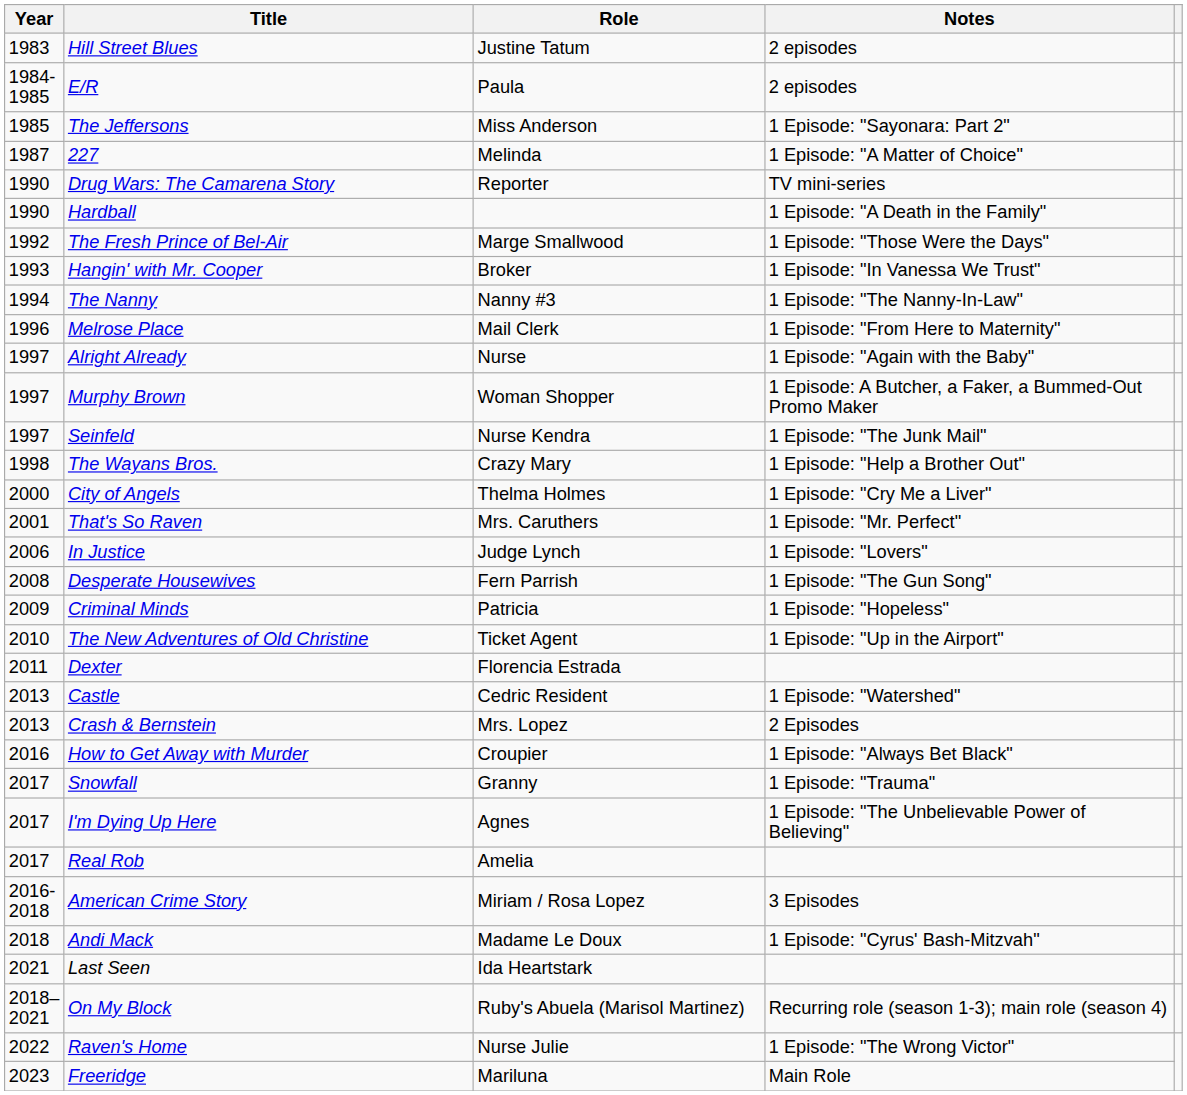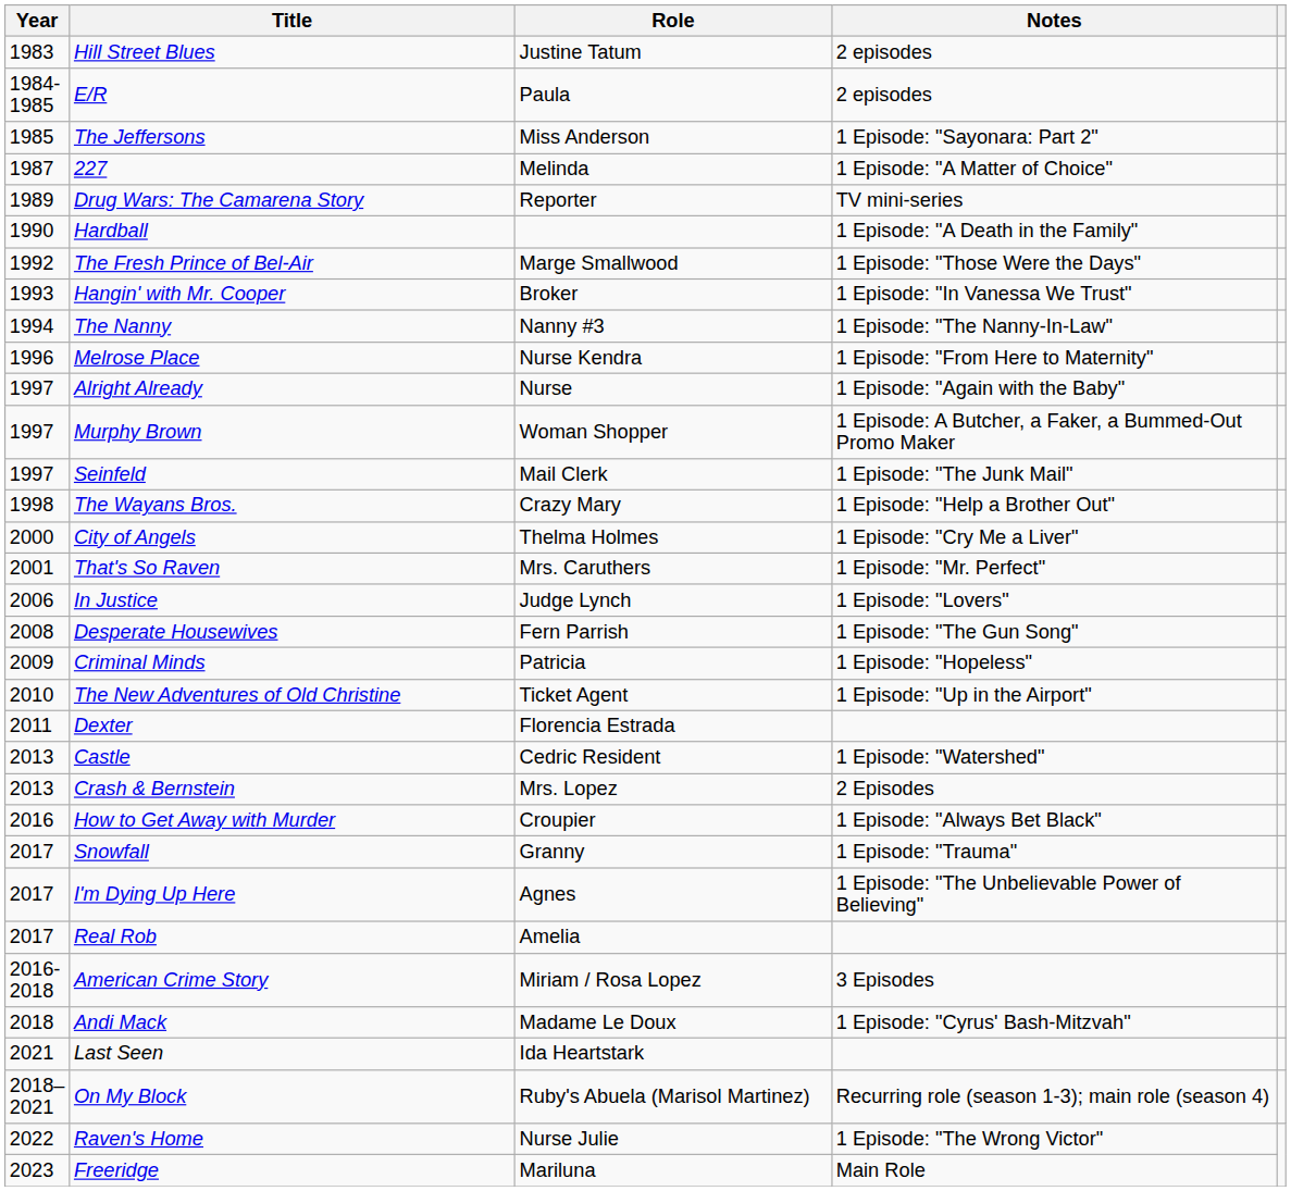 <table class="wikitable sortable">
 <tr>
 <th scope="col" style="width:1em;">Year</th>
 <th scope="col" style="width:22em;">Title</th>
 <th scope="col" style="width:15.5em;">Role</th>
 <th scope="col" style="width:22em;">Notes</th>
 <th scope="col" class="unsortable"></th>
 </tr>
 <tr>
 <td>1983</td>
 <td><em><a href='#'>Hill Street Blues</a></em></td>
 <td>Justine Tatum</td>
 <td>2 episodes</td>
 <td></td>
 </tr>
 <tr>
 <td>1984-1985</td>
 <td><em><a href='#'>E/R</a></em></td>
 <td>Paula</td>
 <td>2 episodes</td>
 <td></td>
 </tr>
 <tr>
 <td>1985</td>
 <td><em><a href='#'>The Jeffersons</a></em></td>
 <td>Miss Anderson</td>
 <td>1 Episode: "Sayonara: Part 2"</td>
 <td></td>
 </tr>
 <tr>
 <td>1987</td>
 <td><em><a href='#'>227</a></em></td>
 <td>Melinda</td>
 <td>1 Episode: "A Matter of Choice"</td>
 <td></td>
 </tr>
 <tr>
-<td>1990</td>
+<td>1989</td>
 <td><em><a href='#'>Drug Wars: The Camarena Story</a></em></td>
 <td>Reporter</td>
 <td>TV mini-series</td>
 <td></td>
 </tr>
 <tr>
 <td>1990</td>
 <td><em><a href='#'>Hardball</a></em></td>
 <td></td>
 <td>1 Episode: "A Death in the Family"</td>
 <td></td>
 </tr>
 <tr>
 <td>1992</td>
 <td><em><a href='#'>The Fresh Prince of Bel-Air</a></em></td>
 <td>Marge Smallwood</td>
 <td>1 Episode: "Those Were the Days"</td>
 <td></td>
 </tr>
 <tr>
 <td>1993</td>
 <td><em><a href='#'>Hangin' with Mr. Cooper</a></em></td>
 <td>Broker</td>
 <td>1 Episode: "In Vanessa We Trust"</td>
 <td></td>
 </tr>
 <tr>
 <td>1994</td>
 <td><em><a href='#'>The Nanny</a></em></td>
 <td>Nanny #3</td>
 <td>1 Episode: "The Nanny-In-Law"</td>
 <td></td>
 </tr>
 <tr>
 <td>1996</td>
 <td><em><a href='#'>Melrose Place</a></em></td>
-<td>Mail Clerk</td>
+<td>Nurse Kendra</td>
 <td>1 Episode: "From Here to Maternity"</td>
 <td></td>
 </tr>
 <tr>
 <td>1997</td>
 <td><em><a href='#'>Alright Already</a></em></td>
 <td>Nurse</td>
 <td>1 Episode: "Again with the Baby"</td>
 <td></td>
 </tr>
 <tr>
 <td>1997</td>
 <td><em><a href='#'>Murphy Brown</a></em></td>
 <td>Woman Shopper</td>
 <td>1 Episode: A Butcher, a Faker, a Bummed-Out Promo Maker</td>
 <td></td>
 </tr>
 <tr>
 <td>1997</td>
 <td><em><a href='#'>Seinfeld</a></em></td>
-<td>Nurse Kendra</td>
+<td>Mail Clerk</td>
 <td>1 Episode: "The Junk Mail"</td>
 <td></td>
 </tr>
 <tr>
 <td>1998</td>
 <td><em><a href='#'>The Wayans Bros.</a></em></td>
 <td>Crazy Mary</td>
 <td>1 Episode: "Help a Brother Out"</td>
 <td></td>
 </tr>
 <tr>
 <td>2000</td>
 <td><em><a href='#'>City of Angels</a></em></td>
 <td>Thelma Holmes</td>
 <td>1 Episode: "Cry Me a Liver"</td>
 <td></td>
 </tr>
 <tr>
 <td>2001</td>
 <td><em><a href='#'>That's So Raven</a></em></td>
 <td>Mrs. Caruthers</td>
 <td>1 Episode: "Mr. Perfect"</td>
 <td></td>
 </tr>
 <tr>
 <td>2006</td>
 <td><em><a href='#'>In Justice</a></em></td>
 <td>Judge Lynch</td>
 <td>1 Episode: "Lovers"</td>
 <td></td>
 </tr>
 <tr>
 <td>2008</td>
 <td><em><a href='#'>Desperate Housewives</a></em></td>
 <td>Fern Parrish</td>
 <td>1 Episode: "The Gun Song"</td>
 <td></td>
 </tr>
 <tr>
 <td>2009</td>
 <td><em><a href='#'>Criminal Minds</a></em></td>
 <td>Patricia</td>
 <td>1 Episode: "Hopeless"</td>
 <td></td>
 </tr>
 <tr>
 <td>2010</td>
 <td><em><a href='#'>The New Adventures of Old Christine</a></em></td>
 <td>Ticket Agent</td>
 <td>1 Episode: "Up in the Airport"</td>
 <td></td>
 </tr>
 <tr>
 <td>2011</td>
 <td><em><a href='#'>Dexter</a></em></td>
 <td>Florencia Estrada</td>
 <td></td>
 <td></td>
 </tr>
 <tr>
 <td>2013</td>
 <td><em><a href='#'>Castle</a></em></td>
 <td>Cedric Resident</td>
 <td>1 Episode: "Watershed"</td>
 <td></td>
 </tr>
 <tr>
 <td>2013</td>
 <td><em><a href='#'>Crash & Bernstein</a></em></td>
 <td>Mrs. Lopez</td>
 <td>2 Episodes</td>
 <td></td>
 </tr>
 <tr>
 <td>2016</td>
 <td><em><a href='#'>How to Get Away with Murder</a></em></td>
 <td>Croupier</td>
 <td>1 Episode: "Always Bet Black"</td>
 <td></td>
 </tr>
 <tr>
 <td>2017</td>
 <td><em><a href='#'>Snowfall</a></em></td>
 <td>Granny</td>
 <td>1 Episode: "Trauma"</td>
 <td></td>
 </tr>
 <tr>
 <td>2017</td>
 <td><em><a href='#'>I'm Dying Up Here</a></em></td>
 <td>Agnes</td>
 <td>1 Episode: "The Unbelievable Power of Believing"</td>
 <td></td>
 </tr>
 <tr>
 <td>2017</td>
 <td><em><a href='#'>Real Rob</a></em></td>
 <td>Amelia</td>
 <td></td>
 <td></td>
 </tr>
 <tr>
 <td>2016-2018</td>
 <td><em><a href='#'>American Crime Story</a></em></td>
 <td>Miriam / Rosa Lopez</td>
 <td>3 Episodes</td>
 <td></td>
 </tr>
 <tr>
 <td>2018</td>
 <td><em><a href='#'>Andi Mack</a></em></td>
 <td>Madame Le Doux</td>
 <td>1 Episode: "Cyrus' Bash-Mitzvah"</td>
 <td></td>
 </tr>
 <tr>
 <td>2021</td>
 <td><em>Last Seen</em></td>
 <td>Ida Heartstark</td>
 <td></td>
 <td></td>
 </tr>
 <tr>
 <td>2018–2021</td>
 <td><em><a href='#'>On My Block</a></em></td>
 <td>Ruby's Abuela (Marisol Martinez)</td>
 <td>Recurring role (season 1-3); main role (season 4)</td>
 <td></td>
 </tr>
 <tr>
 <td>2022</td>
 <td><em><a href='#'>Raven's Home</a></em></td>
 <td>Nurse Julie</td>
 <td>1 Episode: "The Wrong Victor"</td>
 </tr>
 <tr>
 <td>2023</td>
 <td><em><a href='#'>Freeridge</a></em></td>
 <td>Mariluna</td>
 <td>Main Role</td>
 </tr>
 </table>
